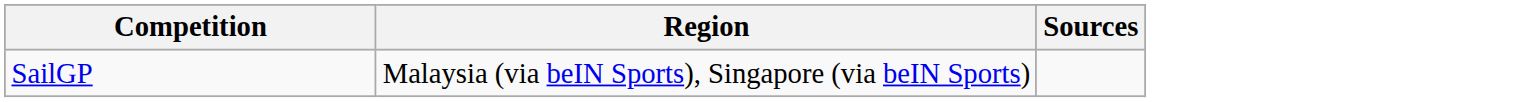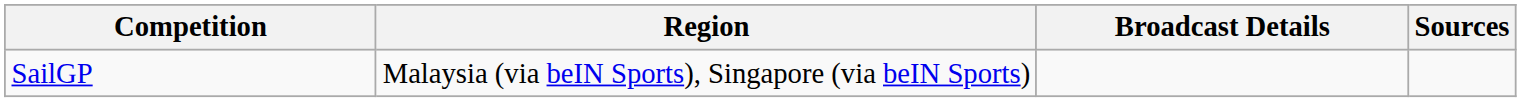 <table class="wikitable">
 <tr>
 <th width="200">Competition</th>
 <th>Region</th>
+<th width="200">Broadcast Details</th>
 <th>Sources</th>
 </tr>
 <tr>
 <td><a href='#'>SailGP</a></td>
 <td>Malaysia (via <a href='#'>beIN Sports</a>), Singapore (via <a href='#'>beIN Sports</a>)</td>
 <td></td>
+<td></td>
 </tr>
 </table>
